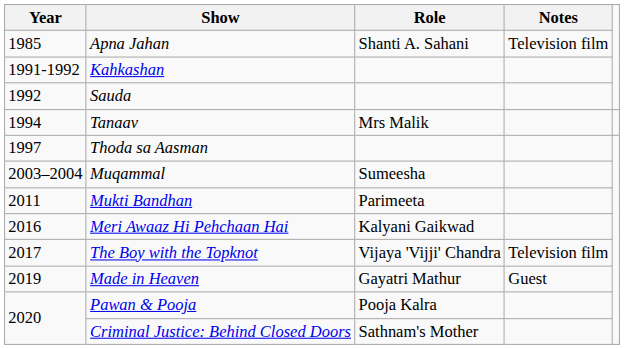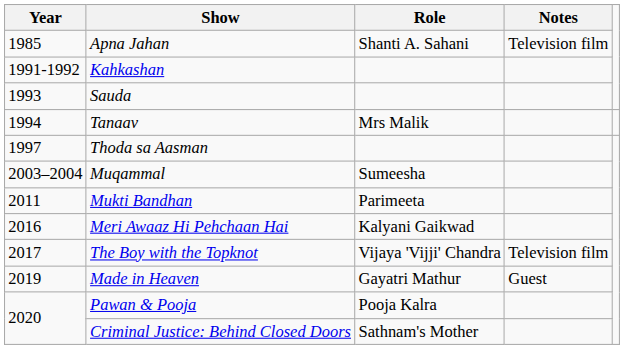 <table class="wikitable sortable">
 <tr>
 <th>Year</th>
 <th>Show</th>
 <th>Role</th>
 <th>Notes</th>
 </tr>
 <tr>
 <td>1985</td>
 <td><em>Apna Jahan</em></td>
 <td>Shanti A. Sahani</td>
 <td>Television film</td>
 </tr>
 <tr>
 <td>1991-1992</td>
 <td><em><a href='#'>Kahkashan</a></em></td>
 <td></td>
 <td></td>
 </tr>
 <tr>
-<td>1992</td>
+<td>1993</td>
 <td><em>Sauda</em></td>
 <td></td>
 <td></td>
 </tr>
 <tr>
 <td>1994</td>
 <td><em>Tanaav</em></td>
 <td>Mrs Malik</td>
 <td></td>
 <td></td>
 </tr>
 <tr>
 <td>1997</td>
 <td><em>Thoda sa Aasman</em></td>
 <td></td>
 <td></td>
 </tr>
 <tr>
 <td>2003–2004</td>
 <td><em>Muqammal</em></td>
 <td>Sumeesha</td>
 <td></td>
 </tr>
 <tr>
 <td>2011</td>
 <td><em><a href='#'>Mukti Bandhan</a></em></td>
 <td>Parimeeta</td>
 <td></td>
 </tr>
 <tr>
 <td>2016</td>
 <td><em><a href='#'>Meri Awaaz Hi Pehchaan Hai</a></em></td>
 <td>Kalyani Gaikwad</td>
 <td></td>
 </tr>
 <tr>
 <td>2017</td>
 <td><em><a href='#'>The Boy with the Topknot</a></em></td>
 <td>Vijaya 'Vijji' Chandra</td>
 <td>Television film</td>
 </tr>
 <tr>
 <td>2019</td>
 <td><em><a href='#'>Made in Heaven</a></em></td>
 <td>Gayatri Mathur</td>
 <td>Guest</td>
 </tr>
 <tr>
 <td rowspan="2">2020</td>
 <td><em><a href='#'>Pawan & Pooja</a></em></td>
 <td>Pooja Kalra</td>
 <td></td>
 </tr>
 <tr>
 <td><em><a href='#'>Criminal Justice: Behind Closed Doors</a></em></td>
 <td>Sathnam's Mother</td>
 <td></td>
 </tr>
 </table>
